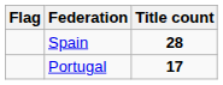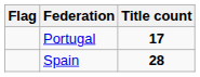 <table class="wikitable">
 <tr>
 <th>Flag</th>
 <th>Federation</th>
 <th>Title count</th>
 </tr>
 <tr>
 <td align=center></td>
+<td><a href='#'>Portugal</a></td>
+<td align=center><strong>17</strong></td>
+</tr>
+<tr>
+<td align=center></td>
 <td><a href='#'>Spain</a></td>
 <td align=center><strong>28</strong></td>
 </tr>
-<tr>
-<td align=center></td>
-<td><a href='#'>Portugal</a></td>
-<td align=center><strong>17</strong></td>
-</tr>
 </table>
